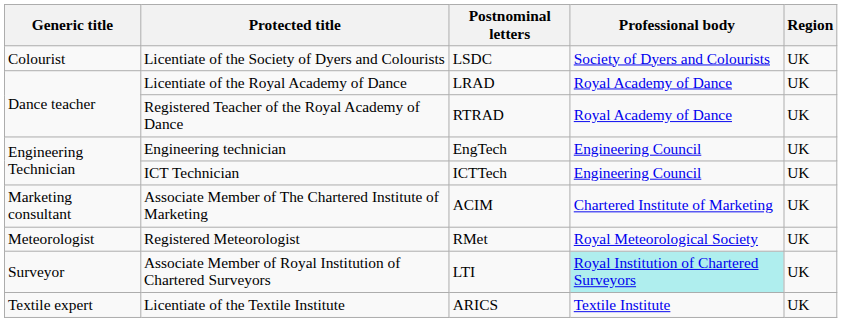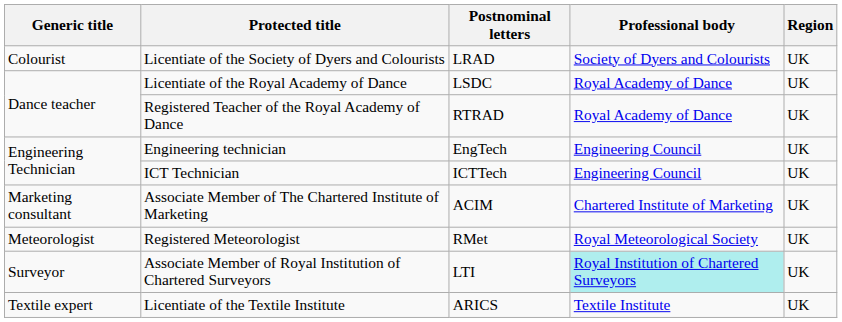 <table class= wikitable>
 <tr>
 <th>Generic title</th>
 <th>Protected title</th>
 <th>Postnominal letters</th>
 <th>Professional body</th>
 <th>Region</th>
 </tr>
 <tr>
 <td>Colourist</td>
 <td>Licentiate of the Society of Dyers and Colourists</td>
-<td>LSDC</td>
+<td>LRAD</td>
 <td><a href='#'>Society of Dyers and Colourists</a></td>
 <td>UK</td>
 </tr>
 <tr>
 <td rowspan=2>Dance teacher</td>
 <td>Licentiate of the Royal Academy of Dance</td>
-<td>LRAD</td>
+<td>LSDC</td>
 <td><a href='#'>Royal Academy of Dance</a></td>
 <td>UK</td>
 </tr>
 <tr>
 <td>Registered Teacher of the Royal Academy of Dance</td>
 <td>RTRAD</td>
 <td><a href='#'>Royal Academy of Dance</a></td>
 <td>UK</td>
 </tr>
 <tr>
 <td rowspan=2>Engineering Technician</td>
 <td>Engineering technician</td>
 <td>EngTech</td>
 <td><a href='#'>Engineering Council</a></td>
 <td>UK</td>
 </tr>
 <tr>
 <td>ICT Technician</td>
 <td>ICTTech</td>
 <td><a href='#'>Engineering Council</a></td>
 <td>UK</td>
 </tr>
 <tr>
 <td>Marketing consultant</td>
 <td>Associate Member of The Chartered Institute of Marketing</td>
 <td>ACIM</td>
 <td><a href='#'>Chartered Institute of Marketing</a></td>
 <td>UK</td>
 </tr>
 <tr>
 <td>Meteorologist</td>
 <td>Registered Meteorologist</td>
 <td>RMet</td>
 <td><a href='#'>Royal Meteorological Society</a></td>
 <td>UK</td>
 </tr>
 <tr>
 <td>Surveyor</td>
 <td>Associate Member of Royal Institution of Chartered Surveyors</td>
 <td>LTI</td>
 <td style="background: paleturquoise;"><a href='#'>Royal Institution of Chartered Surveyors</a></td>
 <td>UK</td>
 </tr>
 <tr>
 <td>Textile expert</td>
 <td>Licentiate of the Textile Institute</td>
 <td>ARICS</td>
 <td><a href='#'>Textile Institute</a></td>
 <td>UK</td>
 </tr>
 </table>
